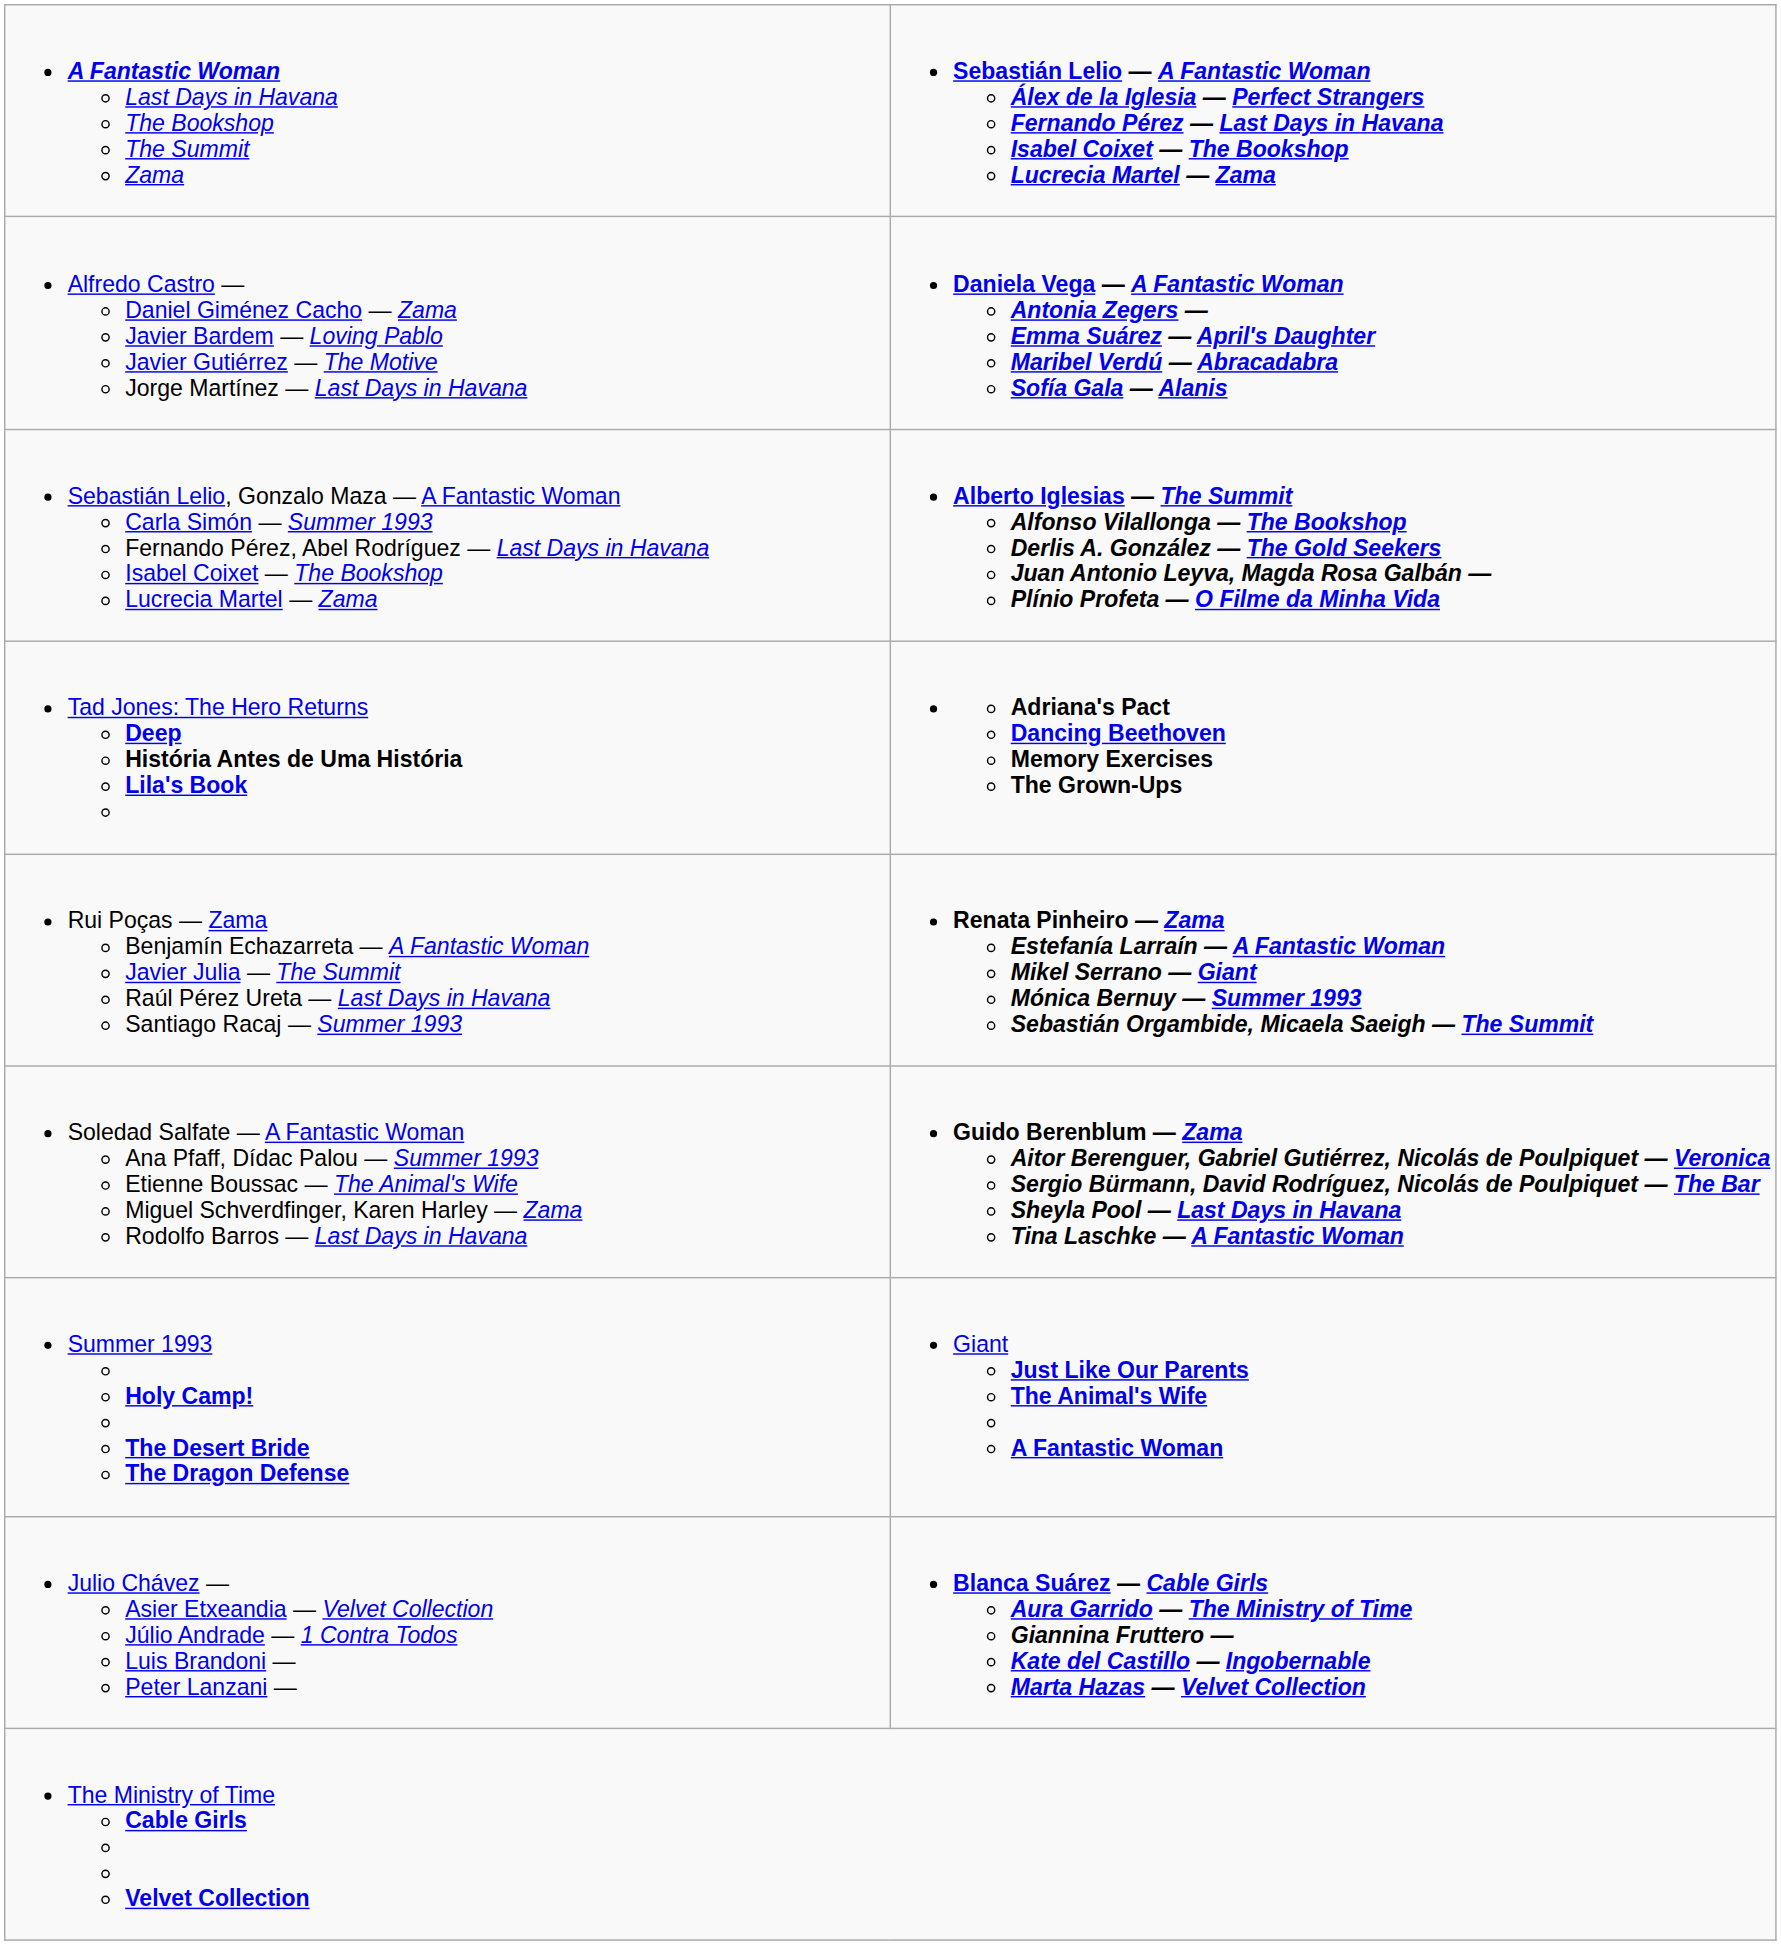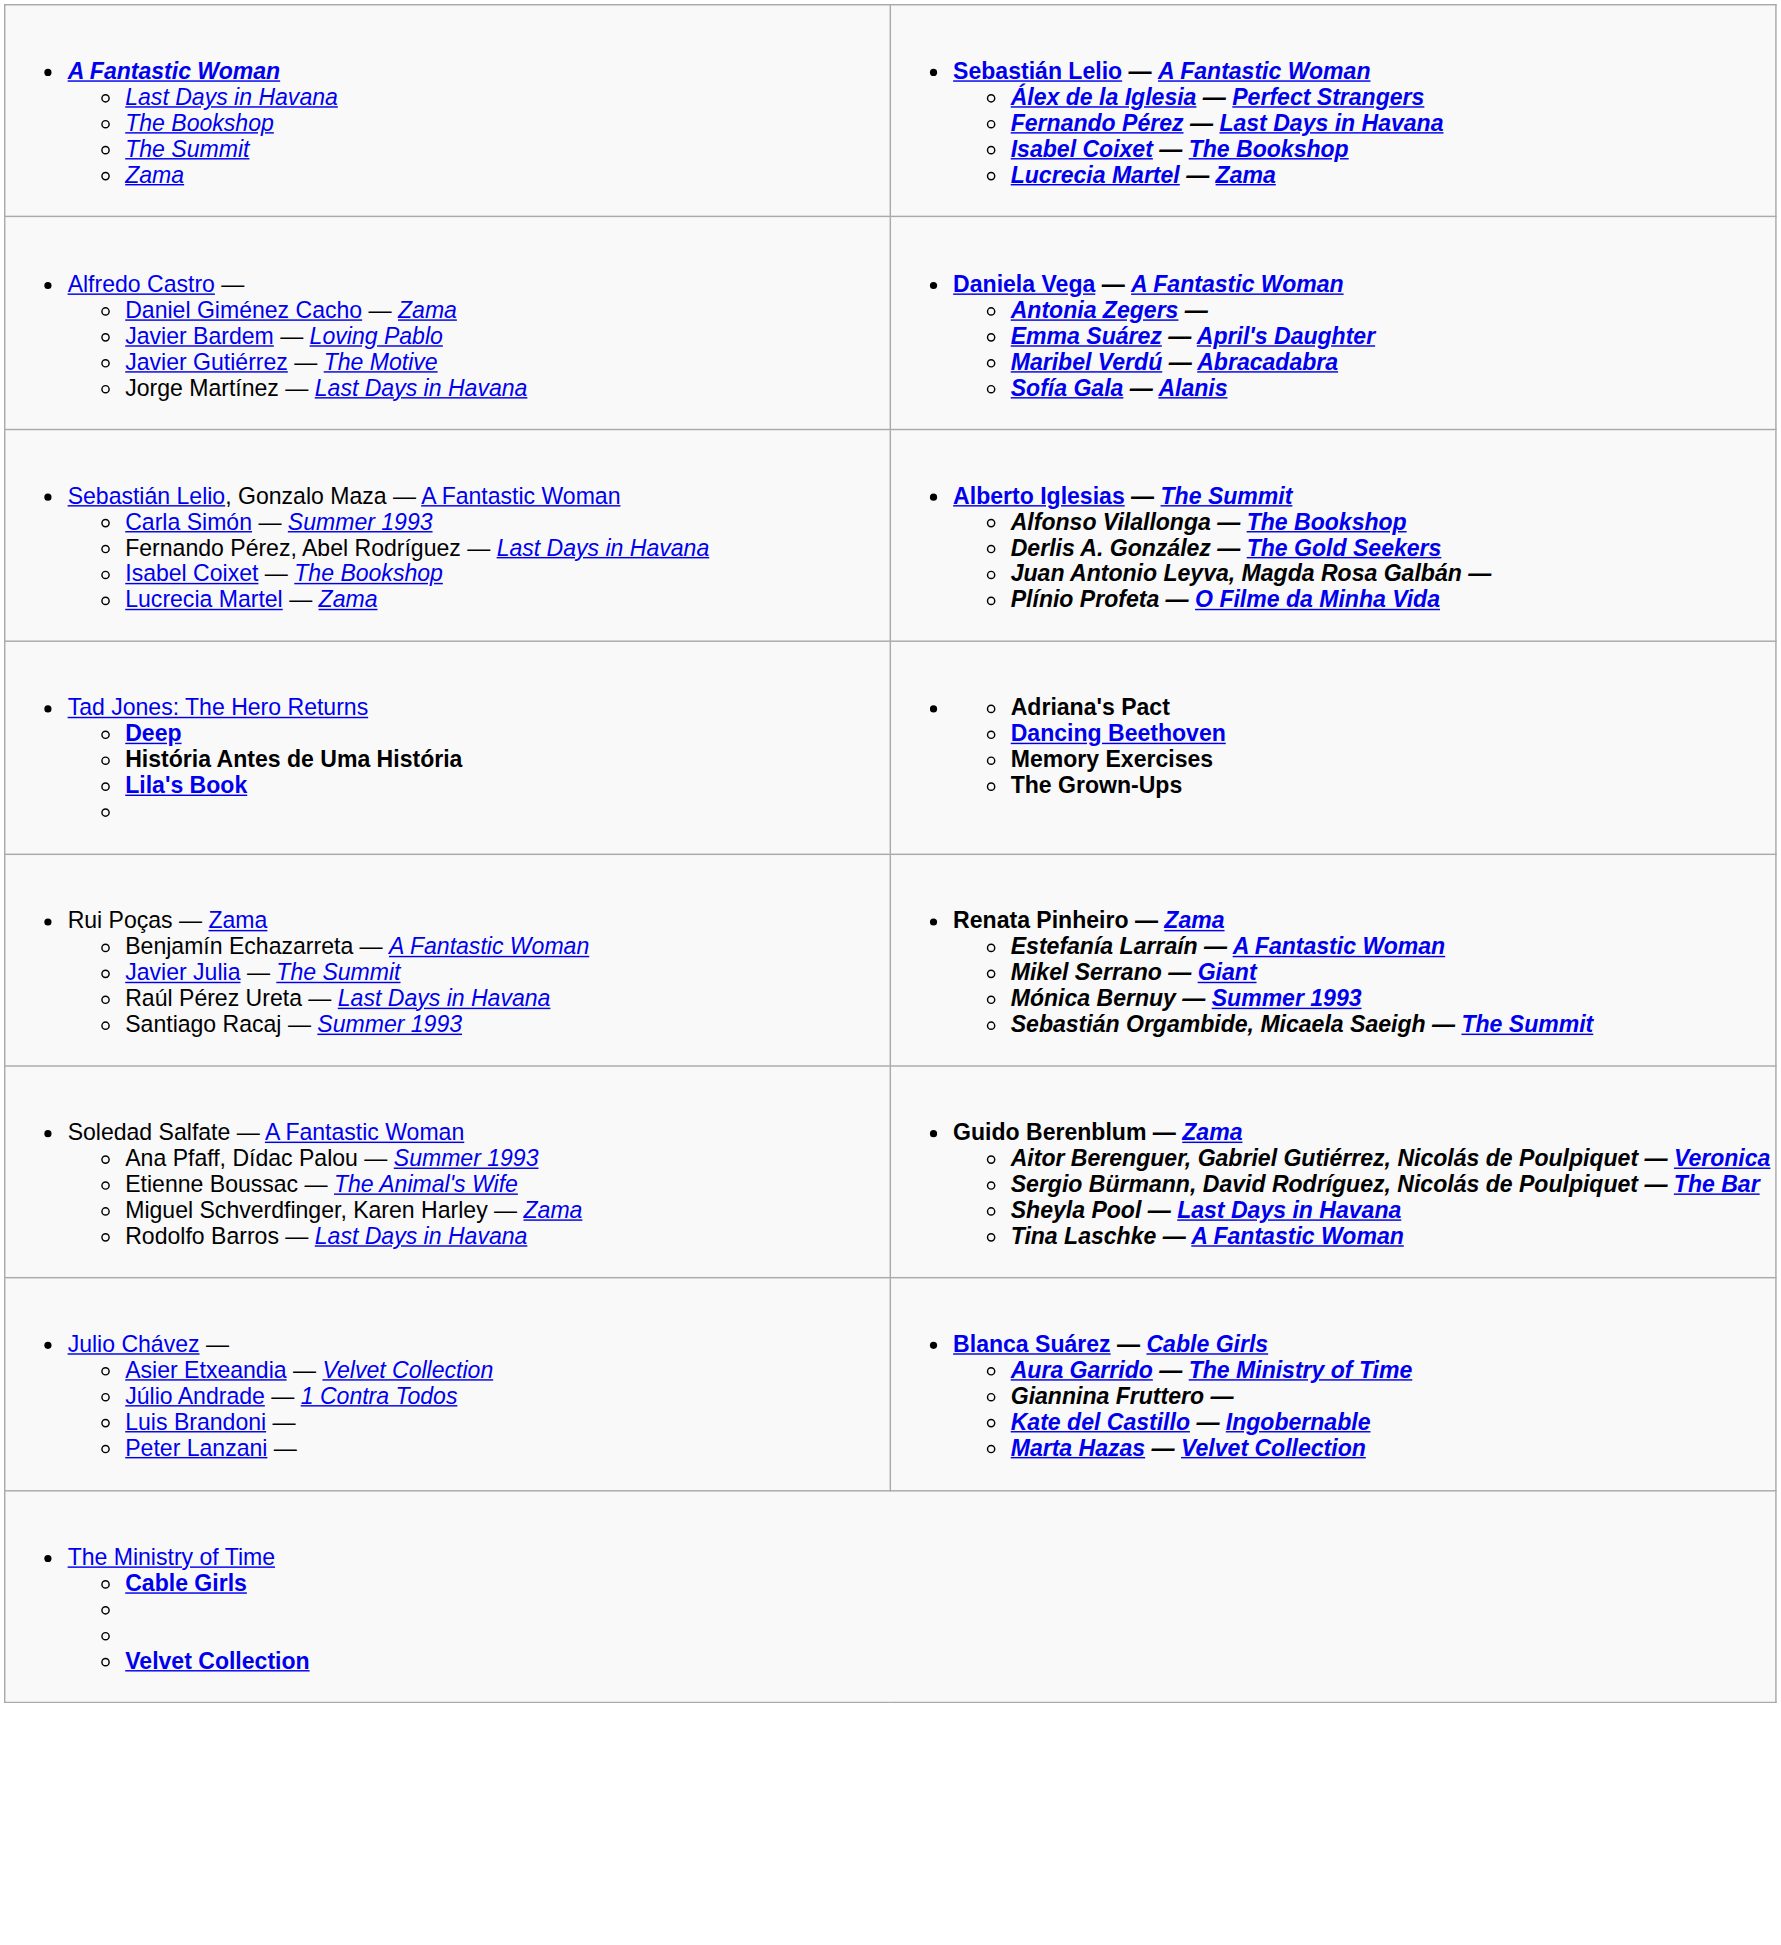 <table class=wikitable style="width="100%">
 <tr>
 <td style="vertical-align:top;" width="50%"><br><ul><li><strong><em><a href='#'>A Fantastic Woman</a></em></strong><ul><li><em><a href='#'>Last Days in Havana</a></em></li><li><em><a href='#'>The Bookshop</a></em></li><li><em><a href='#'>The Summit</a></em></li><li><em><a href='#'>Zama</a></em></li></ul></li></ul></td>
 <td style="vertical-align:top;" width="50%"><br><ul><li><strong><a href='#'>Sebastián Lelio</a> — <em><a href='#'>A Fantastic Woman</a><strong><em><ul><li><a href='#'>Álex de la Iglesia</a> — </em><a href='#'>Perfect Strangers</a><em></li><li><a href='#'>Fernando Pérez</a> — </em><a href='#'>Last Days in Havana</a><em></li><li><a href='#'>Isabel Coixet</a> — </em><a href='#'>The Bookshop</a><em></li><li><a href='#'>Lucrecia Martel</a> — </em><a href='#'>Zama</a><em></li></ul></li></ul></td>
 </tr>
 <tr>
 <td style="vertical-align:top;" width="50%"><br><ul><li></strong><a href='#'>Alfredo Castro</a> — </em></em></strong><ul><li><a href='#'>Daniel Giménez Cacho</a> — <em><a href='#'>Zama</a></em></li><li><a href='#'>Javier Bardem</a> — <em><a href='#'>Loving Pablo</a></em></li><li><a href='#'>Javier Gutiérrez</a> — <em><a href='#'>The Motive</a></em></li><li>Jorge Martínez — <em><a href='#'>Last Days in Havana</a></em></li></ul></li></ul></td>
 <td style="vertical-align:top;" width="50%"><br><ul><li><strong><a href='#'>Daniela Vega</a> — <em><a href='#'>A Fantastic Woman</a><strong><em><ul><li><a href='#'>Antonia Zegers</a> — </em><em></li><li><a href='#'>Emma Suárez</a> — </em><a href='#'>April's Daughter</a><em></li><li><a href='#'>Maribel Verdú</a> — </em><a href='#'>Abracadabra</a><em></li><li><a href='#'>Sofía Gala</a> — </em><a href='#'>Alanis</a><em></li></ul></li></ul></td>
 </tr>
 <tr>
 <td style="vertical-align:top;" width="50%"><br><ul><li></strong><a href='#'>Sebastián Lelio</a>, Gonzalo Maza — </em><a href='#'>A Fantastic Woman</a></em></strong><ul><li><a href='#'>Carla Simón</a> — <em><a href='#'>Summer 1993</a></em></li><li>Fernando Pérez, Abel Rodríguez — <em><a href='#'>Last Days in Havana</a></em></li><li><a href='#'>Isabel Coixet</a> — <em><a href='#'>The Bookshop</a></em></li><li><a href='#'>Lucrecia Martel</a> — <em><a href='#'>Zama</a></em></li></ul></li></ul></td>
 <td style="vertical-align:top;" width="50%"><br><ul><li><strong><a href='#'>Alberto Iglesias</a> — <em><a href='#'>The Summit</a><strong><em><ul><li>Alfonso Vilallonga — </em><a href='#'>The Bookshop</a><em></li><li>Derlis A. González — </em><a href='#'>The Gold Seekers</a><em></li><li>Juan Antonio Leyva, Magda Rosa Galbán — </em><em></li><li>Plínio Profeta — </em><a href='#'>O Filme da Minha Vida</a><em></li></ul></li></ul></td>
 </tr>
 <tr>
 <td style="vertical-align:top;" width="50%"><br><ul><li></em></strong><a href='#'>Tad Jones: The Hero Returns</a><strong><em><ul><li></em><a href='#'>Deep</a><em></li><li></em>História Antes de Uma História<em></li><li></em><a href='#'>Lila's Book</a><em></li><li></em><em></li></ul></li></ul></td>
 <td style="vertical-align:top;" width="50%"><br><ul><li></em></strong><strong><em><ul><li></em>Adriana's Pact<em></li><li></em><a href='#'>Dancing Beethoven</a><em></li><li></em>Memory Exercises<em></li><li></em>The Grown-Ups<em></li></ul></li></ul></td>
 </tr>
 <tr>
 <td style="vertical-align:top;" width="50%"><br><ul><li></strong>Rui Poças — </em><a href='#'>Zama</a></em></strong><ul><li>Benjamín Echazarreta — <em><a href='#'>A Fantastic Woman</a></em></li><li><a href='#'>Javier Julia</a> — <em><a href='#'>The Summit</a></em></li><li>Raúl Pérez Ureta — <em><a href='#'>Last Days in Havana</a></em></li><li>Santiago Racaj — <em><a href='#'>Summer 1993</a></em></li></ul></li></ul></td>
 <td style="vertical-align:top;" width="50%"><br><ul><li><strong>Renata Pinheiro — <em><a href='#'>Zama</a><strong><em><ul><li>Estefanía Larraín — </em><a href='#'>A Fantastic Woman</a><em></li><li>Mikel Serrano — </em><a href='#'>Giant</a><em></li><li>Mónica Bernuy — </em><a href='#'>Summer 1993</a><em></li><li>Sebastián Orgambide, Micaela Saeigh — </em><a href='#'>The Summit</a><em></li></ul></li></ul></td>
 </tr>
 <tr>
 <td style="vertical-align:top;" width="50%"><br><ul><li></strong>Soledad Salfate — </em><a href='#'>A Fantastic Woman</a></em></strong><ul><li>Ana Pfaff, Dídac Palou — <em><a href='#'>Summer 1993</a></em></li><li>Etienne Boussac — <em><a href='#'>The Animal's Wife</a></em></li><li>Miguel Schverdfinger, Karen Harley — <em><a href='#'>Zama</a></em></li><li>Rodolfo Barros — <em><a href='#'>Last Days in Havana</a></em></li></ul></li></ul></td>
 <td style="vertical-align:top;" width="50%"><br><ul><li><strong>Guido Berenblum — <em><a href='#'>Zama</a><strong><em><ul><li>Aitor Berenguer, Gabriel Gutiérrez, Nicolás de Poulpiquet — </em><a href='#'>Veronica</a><em></li><li>Sergio Bürmann, David Rodríguez, Nicolás de Poulpiquet — </em><a href='#'>The Bar</a><em></li><li>Sheyla Pool — </em><a href='#'>Last Days in Havana</a><em></li><li>Tina Laschke — </em><a href='#'>A Fantastic Woman</a><em></li></ul></li></ul></td>
 </tr>
 <tr>
-<td style="vertical-align:top;" width="50%"><br><ul><li></em></strong><a href='#'>Summer 1993</a><strong><em><ul><li></em><em></li><li></em><a href='#'>Holy Camp!</a><em></li><li></em><em></li><li></em><a href='#'>The Desert Bride</a><em></li><li></em><a href='#'>The Dragon Defense</a><em></li></ul></li></ul></td>
-<td style="vertical-align:top;" width="50%"><br><ul><li></em></strong><a href='#'>Giant</a><strong><em><ul><li></em><a href='#'>Just Like Our Parents</a><em></li><li></em><a href='#'>The Animal's Wife</a><em></li><li></em><em></li><li></em><a href='#'>A Fantastic Woman</a><em></li></ul></li></ul></td>
-</tr>
-<tr>
 <td style="vertical-align:top;" width="50%"><br><ul><li></strong><a href='#'>Julio Chávez</a> — </em></em></strong><ul><li><a href='#'>Asier Etxeandia</a> — <em><a href='#'>Velvet Collection</a></em></li><li><a href='#'>Júlio Andrade</a> — <em><a href='#'>1 Contra Todos</a></em></li><li><a href='#'>Luis Brandoni</a> — <em></em></li><li><a href='#'>Peter Lanzani</a> — <em></em></li></ul></li></ul></td>
 <td style="vertical-align:top;" width="50%"><br><ul><li><strong><a href='#'>Blanca Suárez</a> — <em><a href='#'>Cable Girls</a><strong><em><ul><li><a href='#'>Aura Garrido</a> — </em><a href='#'>The Ministry of Time</a><em></li><li>Giannina Fruttero — </em><em></li><li><a href='#'>Kate del Castillo</a> — </em><a href='#'>Ingobernable</a><em></li><li><a href='#'>Marta Hazas</a> — </em><a href='#'>Velvet Collection</a><em></li></ul></li></ul></td>
 </tr>
 <tr>
 <td colspan = "2" style="vertical-align:top;" width="100%"><br><ul><li></em></strong><a href='#'>The Ministry of Time</a><strong><em><ul><li></em><a href='#'>Cable Girls</a><em></li><li></em><em></li><li></em><em></li><li></em><a href='#'>Velvet Collection</a><em></li></ul></li></ul></td>
 </tr>
 </table>
